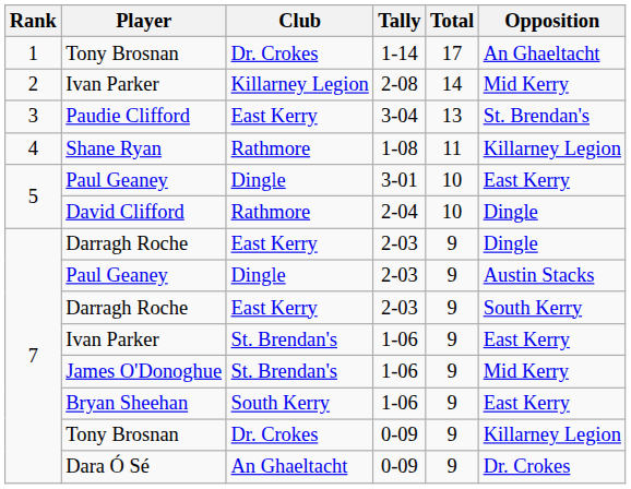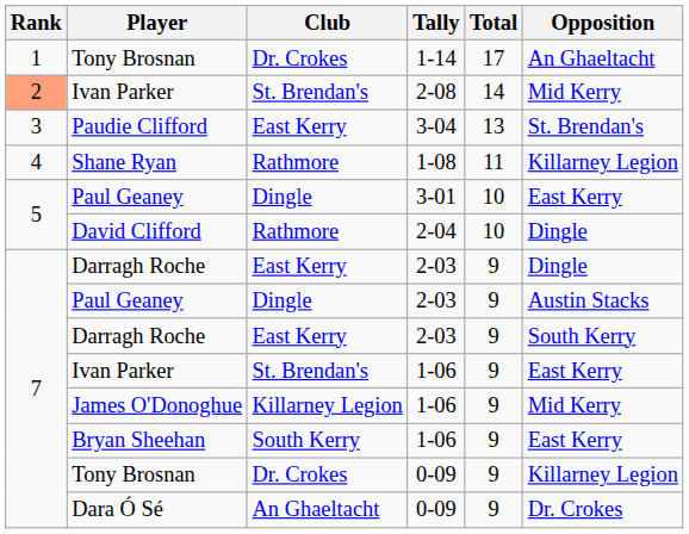 <table class="wikitable">
 <tr>
 <th>Rank</th>
 <th>Player</th>
 <th>Club</th>
 <th>Tally</th>
 <th>Total</th>
 <th>Opposition</th>
 </tr>
 <tr>
 <td rowspan="1" style="text-align:center;">1</td>
 <td>Tony Brosnan</td>
 <td><a href='#'>Dr. Crokes</a></td>
 <td align=center>1-14</td>
 <td align=center>17</td>
 <td><a href='#'>An Ghaeltacht</a></td>
 </tr>
 <tr>
-<td rowspan="1" style="text-align:center;">2</td>
+<td rowspan="1" style="background: lightsalmon; text-align:center;">2</td>
 <td>Ivan Parker</td>
-<td><a href='#'>Killarney Legion</a></td>
+<td><a href='#'>St. Brendan's</a></td>
 <td align=center>2-08</td>
 <td align=center>14</td>
 <td><a href='#'>Mid Kerry</a></td>
 </tr>
 <tr>
 <td rowspan="1" style="text-align:center;">3</td>
 <td><a href='#'>Paudie Clifford</a></td>
 <td><a href='#'>East Kerry</a></td>
 <td align=center>3-04</td>
 <td align=center>13</td>
 <td><a href='#'>St. Brendan's</a></td>
 </tr>
 <tr>
 <td rowspan="1" style="text-align:center;">4</td>
 <td><a href='#'>Shane Ryan</a></td>
 <td><a href='#'>Rathmore</a></td>
 <td align=center>1-08</td>
 <td align=center>11</td>
 <td><a href='#'>Killarney Legion</a></td>
 </tr>
 <tr>
 <td rowspan="2" style="text-align:center;">5</td>
 <td><a href='#'>Paul Geaney</a></td>
 <td><a href='#'>Dingle</a></td>
 <td align=center>3-01</td>
 <td align=center>10</td>
 <td><a href='#'>East Kerry</a></td>
 </tr>
 <tr>
 <td><a href='#'>David Clifford</a></td>
 <td><a href='#'>Rathmore</a></td>
 <td align=center>2-04</td>
 <td align=center>10</td>
 <td><a href='#'>Dingle</a></td>
 </tr>
 <tr>
 <td rowspan="8" style="text-align:center;">7</td>
 <td>Darragh Roche</td>
 <td><a href='#'>East Kerry</a></td>
 <td align=center>2-03</td>
 <td align=center>9</td>
 <td><a href='#'>Dingle</a></td>
 </tr>
 <tr>
 <td><a href='#'>Paul Geaney</a></td>
 <td><a href='#'>Dingle</a></td>
 <td align=center>2-03</td>
 <td align=center>9</td>
 <td><a href='#'>Austin Stacks</a></td>
 </tr>
 <tr>
 <td>Darragh Roche</td>
 <td><a href='#'>East Kerry</a></td>
 <td align=center>2-03</td>
 <td align=center>9</td>
 <td><a href='#'>South Kerry</a></td>
 </tr>
 <tr>
 <td>Ivan Parker</td>
 <td><a href='#'>St. Brendan's</a></td>
 <td align=center>1-06</td>
 <td align=center>9</td>
 <td><a href='#'>East Kerry</a></td>
 </tr>
 <tr>
 <td><a href='#'>James O'Donoghue</a></td>
-<td><a href='#'>St. Brendan's</a></td>
+<td><a href='#'>Killarney Legion</a></td>
 <td align=center>1-06</td>
 <td align=center>9</td>
 <td><a href='#'>Mid Kerry</a></td>
 </tr>
 <tr>
 <td><a href='#'>Bryan Sheehan</a></td>
 <td><a href='#'>South Kerry</a></td>
 <td align=center>1-06</td>
 <td align=center>9</td>
 <td><a href='#'>East Kerry</a></td>
 </tr>
 <tr>
 <td>Tony Brosnan</td>
 <td><a href='#'>Dr. Crokes</a></td>
 <td align=center>0-09</td>
 <td align=center>9</td>
 <td><a href='#'>Killarney Legion</a></td>
 </tr>
 <tr>
 <td>Dara Ó Sé</td>
 <td><a href='#'>An Ghaeltacht</a></td>
 <td align=center>0-09</td>
 <td align=center>9</td>
 <td><a href='#'>Dr. Crokes</a></td>
 </tr>
 </table>
